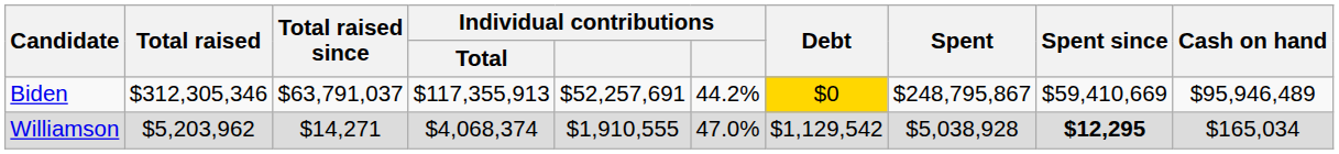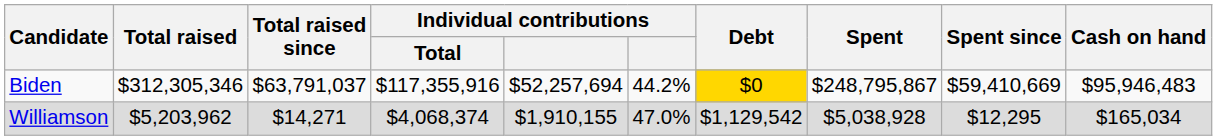 <table class="wikitable sortable" style="text-align:center;">
 <tr>
 <th scope="col" rowspan=2>Candidate</th>
 <th scope="col" data-sort-type=currency rowspan=2>Total raised</th>
 <th scope="col" data-sort-type=currency rowspan=2>Total raised<br>since </th>
 <th scope="col" colspan=3>Individual contributions</th>
 <th scope="col" data-sort-type=currency rowspan=2>Debt</th>
 <th scope="col" data-sort-type=currency rowspan=2>Spent</th>
 <th scope="col" data-sort-type=currency rowspan=2>Spent since<br></th>
 <th scope="col" data-sort-type=currency rowspan=2>Cash on hand</th>
 </tr>
 <tr>
 <th scope="col" data-sort-type=currency>Total</th>
 <th scope="col" data-sort-type=currency></th>
 <th scope="col" data-sort-type=number></th>
 </tr>
 <tr>
 <td style="text-align: left;"><a href='#'>Biden</a></td>
 <td>$312,305,346</td>
 <td>$63,791,037</td>
-<td>$117,355,913</td>
-<td>$52,257,691</td>
+<td>$117,355,916</td>
+<td>$52,257,694</td>
 <td>44.2%</td>
 <td style="background: gold;">$0</td>
 <td>$248,795,867</td>
 <td>$59,410,669</td>
-<td>$95,946,489</td>
+<td>$95,946,483</td>
 </tr>
 <tr style=background:gainsboro>
 <td style="text-align: left;"><a href='#'>Williamson</a></td>
 <td>$5,203,962</td>
 <td>$14,271</td>
 <td>$4,068,374</td>
-<td>$1,910,555</td>
+<td>$1,910,155</td>
 <td>47.0%</td>
 <td>$1,129,542</td>
 <td>$5,038,928</td>
-<td><strong>$12,295</strong></td>
+<td>$12,295</td>
 <td>$165,034</td>
 </tr>
 </table>
